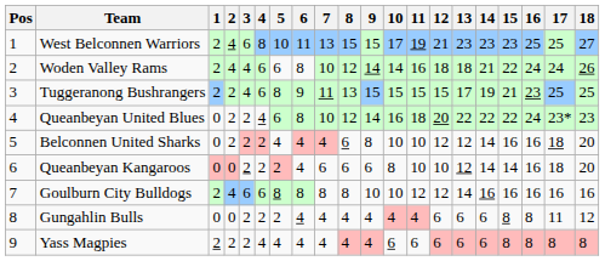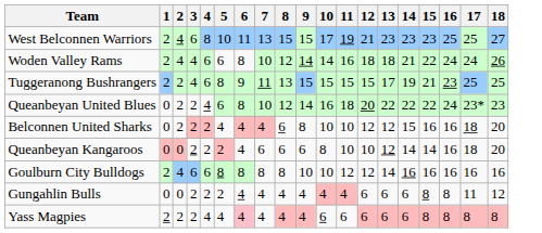 <table class="wikitable">
 <tr>
-<th>Pos</th>
 <th>Team</th>
 <th>1</th>
 <th>2</th>
 <th>3</th>
 <th>4</th>
 <th>5</th>
 <th>6</th>
 <th>7</th>
 <th>8</th>
 <th>9</th>
 <th>10</th>
 <th>11</th>
 <th>12</th>
 <th>13</th>
 <th>14</th>
 <th>15</th>
 <th>16</th>
 <th>17</th>
 <th>18</th>
 </tr>
 <tr>
-<td>1</td>
 <td> West Belconnen Warriors</td>
 <td style="background:#ccffcc;">2</td>
 <td style="background:#ccffcc;"><u>4</u></td>
 <td style="background:#ccffcc;">6</td>
 <td style="background:#99ccff;">8</td>
 <td style="background:#99ccff;">10</td>
 <td style="background:#99ccff;">11</td>
 <td style="background:#99ccff;">13</td>
 <td style="background:#99ccff;">15</td>
 <td style="background:#ccffcc;">15</td>
 <td style="background:#99ccff;">17</td>
 <td style="background:#99ccff;"><u>19</u></td>
 <td style="background:#99ccff;">21</td>
 <td style="background:#99ccff;">23</td>
 <td style="background:#99ccff;">23</td>
 <td style="background:#99ccff;">23</td>
 <td style="background:#99ccff;">25</td>
 <td style="background:#ccffcc;">25</td>
 <td style="background:#99ccff;">27</td>
 </tr>
 <tr>
-<td>2</td>
 <td> Woden Valley Rams</td>
 <td style="background:#ccffcc;">2</td>
 <td style="background:#ccffcc;">4</td>
 <td style="background:#ccffcc;">4</td>
 <td style="background:#ccffcc;">6</td>
 <td>6</td>
 <td>8</td>
 <td style="background:#ccffcc;">10</td>
 <td style="background:#ccffcc;">12</td>
 <td style="background:#ccffcc;"><u>14</u></td>
 <td style="background:#ccffcc;">14</td>
 <td style="background:#ccffcc;">16</td>
 <td style="background:#ccffcc;">18</td>
 <td style="background:#ccffcc;">18</td>
 <td style="background:#ccffcc;">21</td>
 <td style="background:#ccffcc;">22</td>
 <td style="background:#ccffcc;">24</td>
 <td style="background:#ccffcc;">24</td>
 <td style="background:#ccffcc;"><u>26</u></td>
 </tr>
 <tr>
-<td>3</td>
 <td> Tuggeranong Bushrangers</td>
 <td style="background:#99ccff;">2</td>
 <td style="background:#ccffcc;">2</td>
 <td style="background:#ccffcc;">4</td>
 <td style="background:#ccffcc;">6</td>
 <td style="background:#ccffcc;">8</td>
 <td style="background:#ccffcc;">9</td>
 <td style="background:#ccffcc;"><u>11</u></td>
 <td style="background:#ccffcc;">13</td>
 <td style="background:#99ccff;">15</td>
 <td style="background:#ccffcc;">15</td>
 <td style="background:#ccffcc;">15</td>
 <td style="background:#ccffcc;">15</td>
 <td style="background:#ccffcc;">17</td>
 <td style="background:#ccffcc;">19</td>
 <td style="background:#ccffcc;">21</td>
 <td style="background:#ccffcc;"><u>23</u></td>
 <td style="background:#99ccff;">25</td>
 <td style="background:#ccffcc;">25</td>
 </tr>
 <tr>
-<td>4</td>
 <td> Queanbeyan United Blues</td>
 <td>0</td>
 <td>2</td>
 <td>2</td>
 <td><u>4</u></td>
 <td style="background:#ccffcc;">6</td>
 <td style="background:#ccffcc;">8</td>
 <td style="background:#ccffcc;">10</td>
 <td style="background:#ccffcc;">12</td>
 <td style="background:#ccffcc;">14</td>
 <td style="background:#ccffcc;">16</td>
 <td style="background:#ccffcc;">18</td>
 <td style="background:#ccffcc;"><u>20</u></td>
 <td style="background:#ccffcc;">22</td>
 <td style="background:#ccffcc;">22</td>
 <td style="background:#ccffcc;">22</td>
 <td style="background:#ccffcc;">24</td>
 <td style="background:#ccffcc;">23*</td>
 <td style="background:#ccffcc;">23</td>
 </tr>
 <tr>
-<td>5</td>
 <td> Belconnen United Sharks</td>
 <td>0</td>
 <td>2</td>
 <td style="background:#ffbbbb;">2</td>
 <td style="background:#ffbbbb;">2</td>
 <td>4</td>
 <td style="background:#ffbbbb;">4</td>
 <td style="background:#ffbbbb;">4</td>
 <td><u>6</u></td>
 <td>8</td>
 <td>10</td>
 <td>10</td>
 <td>12</td>
 <td>12</td>
-<td>14</td>
+<td>15</td>
 <td>16</td>
 <td>16</td>
 <td><u>18</u></td>
 <td>20</td>
 </tr>
 <tr>
-<td>6</td>
 <td> Queanbeyan Kangaroos</td>
 <td style="background:#ffbbbb;">0</td>
 <td style="background:#ffbbbb;">0</td>
 <td><u>2</u></td>
 <td>2</td>
 <td style="background:#ffbbbb;">2</td>
 <td>4</td>
 <td>6</td>
 <td>6</td>
 <td>6</td>
 <td>8</td>
 <td>10</td>
 <td>10</td>
 <td><u>12</u></td>
 <td>14</td>
 <td>14</td>
 <td>16</td>
 <td>18</td>
 <td>20</td>
 </tr>
 <tr>
-<td>7</td>
 <td> Goulburn City Bulldogs</td>
 <td style="background:#ccffcc;">2</td>
 <td style="background:#99ccff;">4</td>
 <td style="background:#99ccff;">6</td>
 <td style="background:#ccffcc;">6</td>
 <td style="background:#ccffcc;"><u>8</u></td>
 <td style="background:#ccffcc;">8</td>
 <td>8</td>
 <td>8</td>
 <td>10</td>
 <td>10</td>
 <td>12</td>
 <td>12</td>
 <td>14</td>
 <td><u>16</u></td>
 <td>16</td>
 <td>16</td>
 <td>16</td>
 <td>16</td>
 </tr>
 <tr>
-<td>8</td>
 <td> Gungahlin Bulls</td>
 <td>0</td>
 <td>0</td>
 <td>2</td>
 <td>2</td>
 <td>2</td>
 <td><u>4</u></td>
 <td>4</td>
 <td>4</td>
 <td>4</td>
 <td style="background:#ffbbbb;">4</td>
 <td style="background:#ffbbbb;">4</td>
 <td>6</td>
 <td>6</td>
 <td>6</td>
 <td><u>8</u></td>
 <td>8</td>
 <td>11</td>
 <td>12</td>
 </tr>
 <tr>
-<td>9</td>
 <td> Yass Magpies</td>
 <td><u>2</u></td>
 <td>2</td>
 <td>2</td>
 <td>4</td>
 <td>4</td>
-<td>4</td>
+<td style="background: pink;">4</td>
 <td>4</td>
 <td style="background:#ffbbbb;">4</td>
 <td style="background:#ffbbbb;">4</td>
 <td><u>6</u></td>
 <td>6</td>
 <td style="background:#ffbbbb;">6</td>
 <td style="background:#ffbbbb;">6</td>
 <td style="background:#ffbbbb;">6</td>
 <td style="background:#ffbbbb;">8</td>
 <td style="background:#ffbbbb;">8</td>
 <td style="background:#ffbbbb;">8</td>
 <td style="background:#ffbbbb;">8</td>
 </tr>
 </table>
